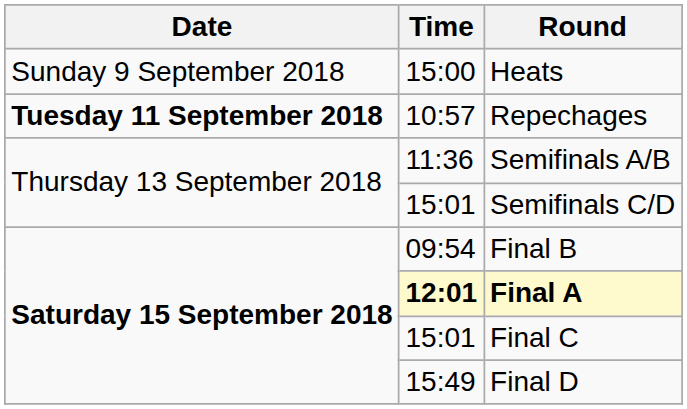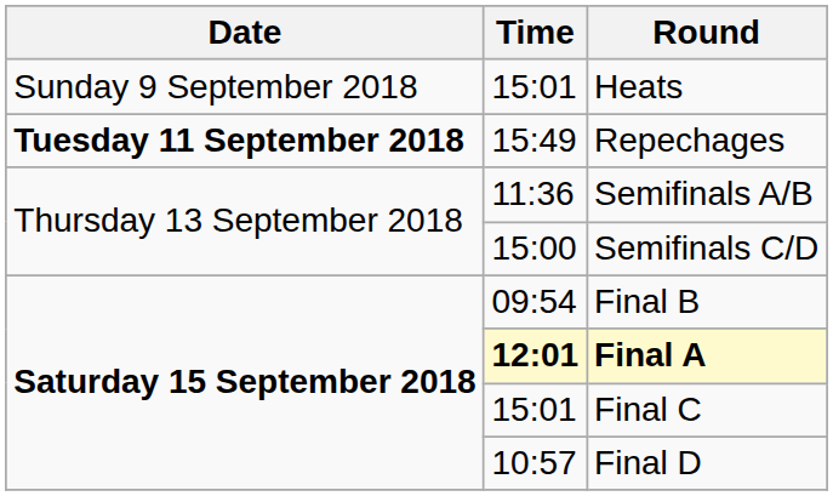 <table class="wikitable">
 <tr>
 <th>Date</th>
 <th>Time</th>
 <th>Round</th>
 </tr>
 <tr>
 <td>Sunday 9 September 2018</td>
-<td>15:00</td>
+<td>15:01</td>
 <td>Heats</td>
 </tr>
 <tr>
 <td><strong>Tuesday 11 September 2018</strong></td>
-<td>10:57</td>
+<td>15:49</td>
 <td>Repechages</td>
 </tr>
 <tr>
 <td rowspan=2>Thursday 13 September 2018</td>
 <td>11:36</td>
 <td>Semifinals A/B</td>
 </tr>
 <tr>
-<td>15:01</td>
+<td>15:00</td>
 <td>Semifinals C/D</td>
 </tr>
 <tr>
 <td rowspan=4><strong>Saturday 15 September 2018</strong></td>
 <td>09:54</td>
 <td>Final B</td>
 </tr>
 <tr>
 <td style=background:lemonchiffon><strong>12:01</strong></td>
 <td style=background:lemonchiffon><strong>Final A</strong></td>
 </tr>
 <tr>
 <td>15:01</td>
 <td>Final C</td>
 </tr>
 <tr>
-<td>15:49</td>
+<td>10:57</td>
 <td>Final D</td>
 </tr>
 </table>
